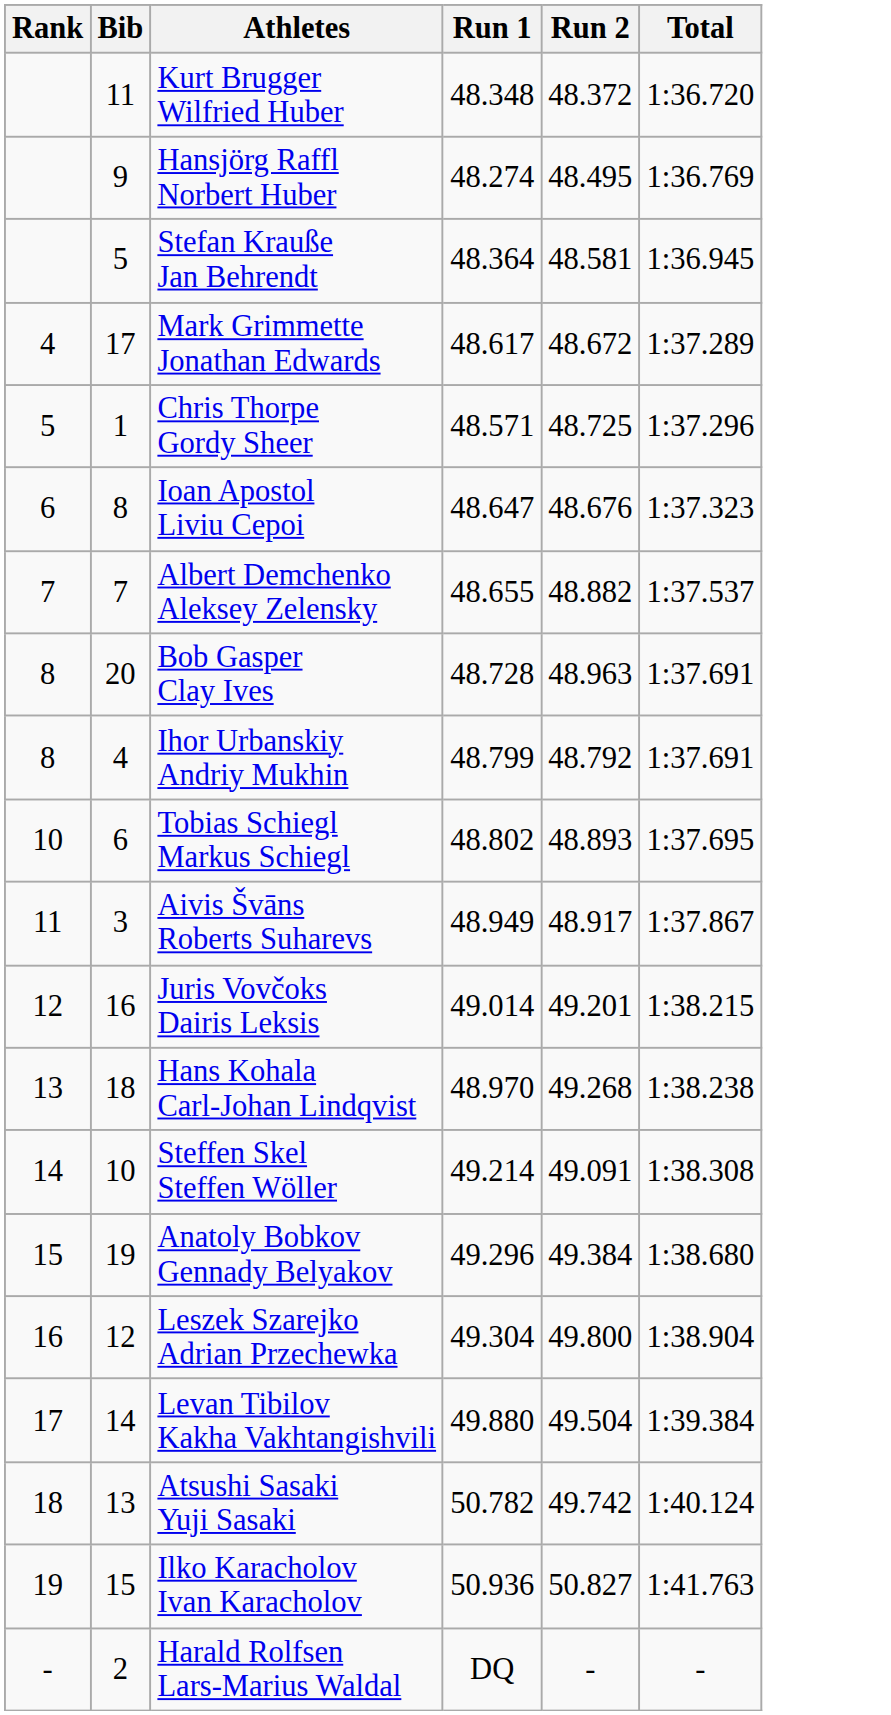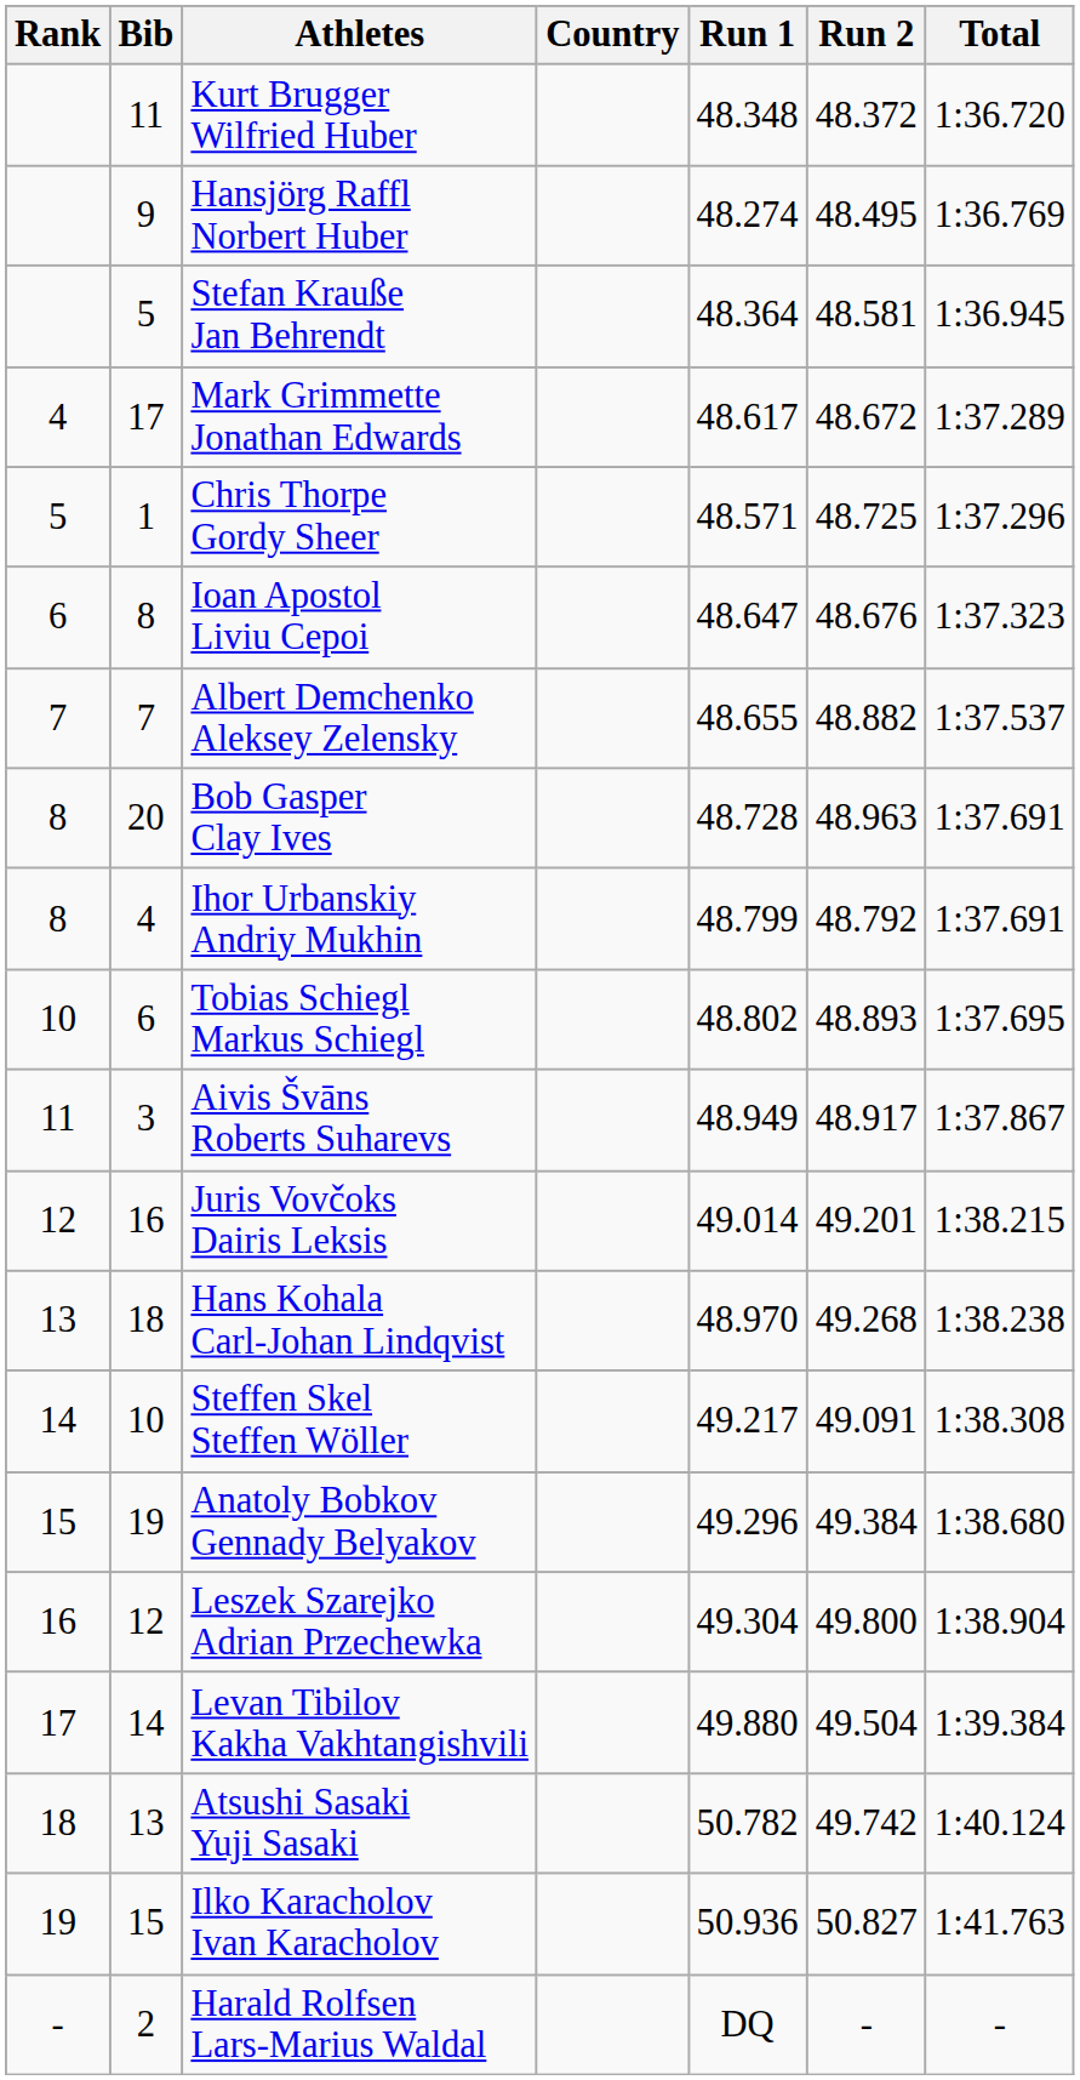 <table class="wikitable sortable" style="text-align:center">
 <tr>
 <th>Rank</th>
 <th>Bib</th>
 <th>Athletes</th>
+<th>Country</th>
 <th>Run 1</th>
 <th>Run 2</th>
 <th>Total</th>
 </tr>
 <tr>
 <td></td>
 <td>11</td>
 <td align=left><a href='#'>Kurt Brugger</a> <br> <a href='#'>Wilfried Huber</a></td>
+<td align=left></td>
 <td>48.348</td>
 <td>48.372</td>
 <td>1:36.720</td>
 </tr>
 <tr>
 <td></td>
 <td>9</td>
 <td align=left><a href='#'>Hansjörg Raffl</a> <br> <a href='#'>Norbert Huber</a></td>
+<td align=left></td>
 <td>48.274</td>
 <td>48.495</td>
 <td>1:36.769</td>
 </tr>
 <tr>
 <td></td>
 <td>5</td>
 <td align=left><a href='#'>Stefan Krauße</a> <br> <a href='#'>Jan Behrendt</a></td>
+<td align=left></td>
 <td>48.364</td>
 <td>48.581</td>
 <td>1:36.945</td>
 </tr>
 <tr>
 <td>4</td>
 <td>17</td>
 <td align=left><a href='#'>Mark Grimmette</a> <br> <a href='#'>Jonathan Edwards</a></td>
+<td align=left></td>
 <td>48.617</td>
 <td>48.672</td>
 <td>1:37.289</td>
 </tr>
 <tr>
 <td>5</td>
 <td>1</td>
 <td align=left><a href='#'>Chris Thorpe</a> <br> <a href='#'>Gordy Sheer</a></td>
+<td align=left></td>
 <td>48.571</td>
 <td>48.725</td>
 <td>1:37.296</td>
 </tr>
 <tr>
 <td>6</td>
 <td>8</td>
 <td align=left><a href='#'>Ioan Apostol</a> <br> <a href='#'>Liviu Cepoi</a></td>
+<td align=left></td>
 <td>48.647</td>
 <td>48.676</td>
 <td>1:37.323</td>
 </tr>
 <tr>
 <td>7</td>
 <td>7</td>
 <td align=left><a href='#'>Albert Demchenko</a> <br> <a href='#'>Aleksey Zelensky</a></td>
+<td align=left></td>
 <td>48.655</td>
 <td>48.882</td>
 <td>1:37.537</td>
 </tr>
 <tr>
 <td>8</td>
 <td>20</td>
 <td align=left><a href='#'>Bob Gasper</a> <br> <a href='#'>Clay Ives</a></td>
+<td align=left></td>
 <td>48.728</td>
 <td>48.963</td>
 <td>1:37.691</td>
 </tr>
 <tr>
 <td>8</td>
 <td>4</td>
 <td align=left><a href='#'>Ihor Urbanskiy</a> <br> <a href='#'>Andriy Mukhin</a></td>
+<td align=left></td>
 <td>48.799</td>
 <td>48.792</td>
 <td>1:37.691</td>
 </tr>
 <tr>
 <td>10</td>
 <td>6</td>
 <td align=left><a href='#'>Tobias Schiegl</a> <br> <a href='#'>Markus Schiegl</a></td>
+<td align=left></td>
 <td>48.802</td>
 <td>48.893</td>
 <td>1:37.695</td>
 </tr>
 <tr>
 <td>11</td>
 <td>3</td>
 <td align=left><a href='#'>Aivis Švāns</a> <br> <a href='#'>Roberts Suharevs</a></td>
+<td align=left></td>
 <td>48.949</td>
 <td>48.917</td>
 <td>1:37.867</td>
 </tr>
 <tr>
 <td>12</td>
 <td>16</td>
 <td align=left><a href='#'>Juris Vovčoks</a> <br> <a href='#'>Dairis Leksis</a></td>
+<td align=left></td>
 <td>49.014</td>
 <td>49.201</td>
 <td>1:38.215</td>
 </tr>
 <tr>
 <td>13</td>
 <td>18</td>
 <td align=left><a href='#'>Hans Kohala</a> <br> <a href='#'>Carl-Johan Lindqvist</a></td>
+<td align=left></td>
 <td>48.970</td>
 <td>49.268</td>
 <td>1:38.238</td>
 </tr>
 <tr>
 <td>14</td>
 <td>10</td>
 <td align=left><a href='#'>Steffen Skel</a> <br> <a href='#'>Steffen Wöller</a></td>
-<td>49.214</td>
+<td align=left></td>
+<td>49.217</td>
 <td>49.091</td>
 <td>1:38.308</td>
 </tr>
 <tr>
 <td>15</td>
 <td>19</td>
 <td align=left><a href='#'>Anatoly Bobkov</a> <br> <a href='#'>Gennady Belyakov</a></td>
+<td align=left></td>
 <td>49.296</td>
 <td>49.384</td>
 <td>1:38.680</td>
 </tr>
 <tr>
 <td>16</td>
 <td>12</td>
 <td align=left><a href='#'>Leszek Szarejko</a> <br> <a href='#'>Adrian Przechewka</a></td>
+<td align=left></td>
 <td>49.304</td>
 <td>49.800</td>
 <td>1:38.904</td>
 </tr>
 <tr>
 <td>17</td>
 <td>14</td>
 <td align=left><a href='#'>Levan Tibilov</a> <br> <a href='#'>Kakha Vakhtangishvili</a></td>
+<td align=left></td>
 <td>49.880</td>
 <td>49.504</td>
 <td>1:39.384</td>
 </tr>
 <tr>
 <td>18</td>
 <td>13</td>
 <td align=left><a href='#'>Atsushi Sasaki</a> <br> <a href='#'>Yuji Sasaki</a></td>
+<td align=left></td>
 <td>50.782</td>
 <td>49.742</td>
 <td>1:40.124</td>
 </tr>
 <tr>
 <td>19</td>
 <td>15</td>
 <td align=left><a href='#'>Ilko Karacholov</a> <br> <a href='#'>Ivan Karacholov</a></td>
+<td align=left></td>
 <td>50.936</td>
 <td>50.827</td>
 <td>1:41.763</td>
 </tr>
 <tr>
 <td>-</td>
 <td>2</td>
 <td align=left><a href='#'>Harald Rolfsen</a> <br> <a href='#'>Lars-Marius Waldal</a></td>
+<td align=left></td>
 <td>DQ</td>
 <td>-</td>
 <td>-</td>
 </tr>
 </table>
